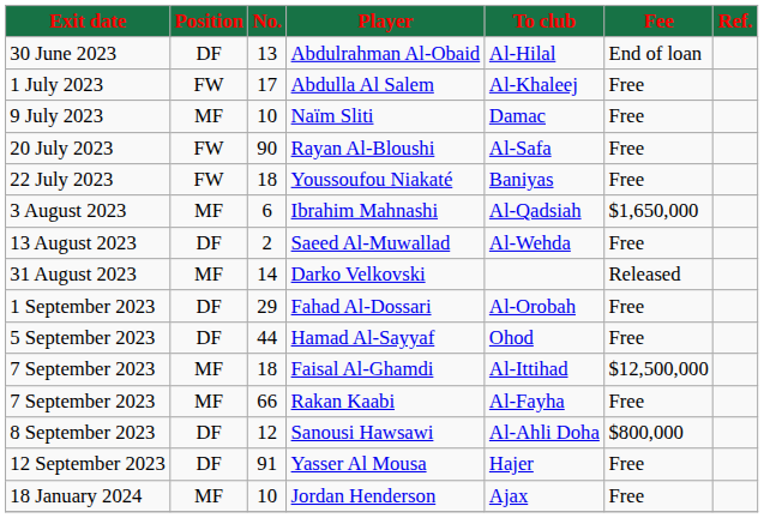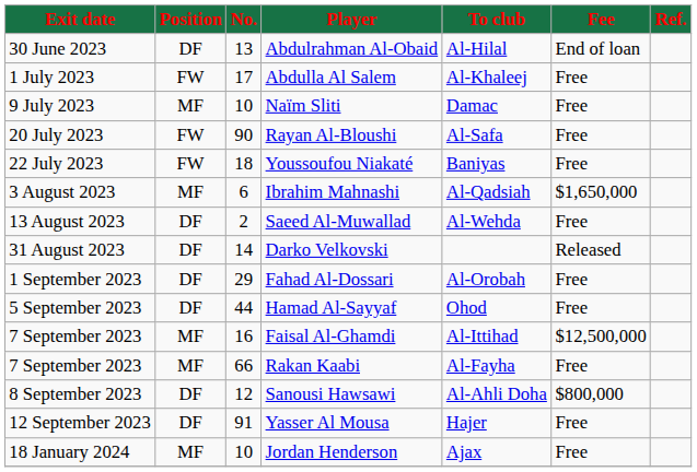 <table class="wikitable sortable">
 <tr>
 <th style="background:#177245; color:red;"><strong>Exit date</strong></th>
 <th style="background:#177245; color:red;"><strong>Position</strong></th>
 <th style="background:#177245; color:red;"><strong>No.</strong></th>
 <th style="background:#177245; color:red;"><strong>Player</strong></th>
 <th style="background:#177245; color:red;"><strong>To club</strong></th>
 <th style="background:#177245; color:red;"><strong>Fee</strong></th>
 <th style="background:#177245; color:red;"><strong>Ref.</strong></th>
 </tr>
 <tr>
 <td>30 June 2023</td>
 <td style="text-align:center;">DF</td>
 <td style="text-align:center;">13</td>
 <td style="text-align:left;"> <a href='#'>Abdulrahman Al-Obaid</a></td>
 <td style="text-align:left;"> <a href='#'>Al-Hilal</a></td>
 <td>End of loan</td>
 <td></td>
 </tr>
 <tr>
 <td>1 July 2023</td>
 <td style="text-align:center;">FW</td>
 <td style="text-align:center;">17</td>
 <td style="text-align:left;"> <a href='#'>Abdulla Al Salem</a></td>
 <td style="text-align:left;"> <a href='#'>Al-Khaleej</a></td>
 <td>Free</td>
 <td></td>
 </tr>
 <tr>
 <td>9 July 2023</td>
 <td style="text-align:center;">MF</td>
 <td style="text-align:center;">10</td>
 <td style="text-align:left;"> <a href='#'>Naïm Sliti</a></td>
 <td style="text-align:left;"> <a href='#'>Damac</a></td>
 <td>Free</td>
 <td></td>
 </tr>
 <tr>
 <td>20 July 2023</td>
 <td style="text-align:center;">FW</td>
 <td style="text-align:center;">90</td>
 <td style="text-align:left;"> <a href='#'>Rayan Al-Bloushi</a></td>
 <td style="text-align:left;"> <a href='#'>Al-Safa</a></td>
 <td>Free</td>
 <td></td>
 </tr>
 <tr>
 <td>22 July 2023</td>
 <td style="text-align:center;">FW</td>
 <td style="text-align:center;">18</td>
 <td style="text-align:left;"> <a href='#'>Youssoufou Niakaté</a></td>
 <td style="text-align:left;"> <a href='#'>Baniyas</a></td>
 <td>Free</td>
 <td></td>
 </tr>
 <tr>
 <td>3 August 2023</td>
 <td style="text-align:center;">MF</td>
 <td style="text-align:center;">6</td>
 <td style="text-align:left;"> <a href='#'>Ibrahim Mahnashi</a></td>
 <td style="text-align:left;"> <a href='#'>Al-Qadsiah</a></td>
 <td>$1,650,000</td>
 <td></td>
 </tr>
 <tr>
 <td>13 August 2023</td>
 <td style="text-align:center;">DF</td>
 <td style="text-align:center;">2</td>
 <td style="text-align:left;"> <a href='#'>Saeed Al-Muwallad</a></td>
 <td style="text-align:left;"> <a href='#'>Al-Wehda</a></td>
 <td>Free</td>
 <td></td>
 </tr>
 <tr>
 <td>31 August 2023</td>
-<td style="text-align:center;">MF</td>
+<td style="text-align:center;">DF</td>
 <td style="text-align:center;">14</td>
 <td style="text-align:left;"> <a href='#'>Darko Velkovski</a></td>
 <td style="text-align:left;"></td>
 <td>Released</td>
 <td></td>
 </tr>
 <tr>
 <td>1 September 2023</td>
 <td style="text-align:center;">DF</td>
 <td style="text-align:center;">29</td>
 <td style="text-align:left;"> <a href='#'>Fahad Al-Dossari</a></td>
 <td style="text-align:left;"> <a href='#'>Al-Orobah</a></td>
 <td>Free</td>
 <td></td>
 </tr>
 <tr>
 <td>5 September 2023</td>
 <td style="text-align:center;">DF</td>
 <td style="text-align:center;">44</td>
 <td style="text-align:left;"> <a href='#'>Hamad Al-Sayyaf</a></td>
 <td style="text-align:left;"> <a href='#'>Ohod</a></td>
 <td>Free</td>
 <td></td>
 </tr>
 <tr>
 <td>7 September 2023</td>
 <td style="text-align:center;">MF</td>
-<td style="text-align:center;">18</td>
+<td style="text-align:center;">16</td>
 <td style="text-align:left;"> <a href='#'>Faisal Al-Ghamdi</a></td>
 <td style="text-align:left;"> <a href='#'>Al-Ittihad</a></td>
 <td>$12,500,000</td>
 <td></td>
 </tr>
 <tr>
 <td>7 September 2023</td>
 <td style="text-align:center;">MF</td>
 <td style="text-align:center;">66</td>
 <td style="text-align:left;"> <a href='#'>Rakan Kaabi</a></td>
 <td style="text-align:left;"> <a href='#'>Al-Fayha</a></td>
 <td>Free</td>
 <td></td>
 </tr>
 <tr>
 <td>8 September 2023</td>
 <td style="text-align:center;">DF</td>
 <td style="text-align:center;">12</td>
 <td style="text-align:left;"> <a href='#'>Sanousi Hawsawi</a></td>
 <td style="text-align:left;"> <a href='#'>Al-Ahli Doha</a></td>
 <td>$800,000</td>
 <td></td>
 </tr>
 <tr>
 <td>12 September 2023</td>
 <td style="text-align:center;">DF</td>
 <td style="text-align:center;">91</td>
 <td style="text-align:left;"> <a href='#'>Yasser Al Mousa</a></td>
 <td style="text-align:left;"> <a href='#'>Hajer</a></td>
 <td>Free</td>
 <td></td>
 </tr>
 <tr>
 <td>18 January 2024</td>
 <td style="text-align:center;">MF</td>
 <td style="text-align:center;">10</td>
 <td style="text-align:left;"> <a href='#'>Jordan Henderson</a></td>
 <td style="text-align:left;"> <a href='#'>Ajax</a></td>
 <td>Free</td>
 <td></td>
 </tr>
 <tr>
 </tr>
 </table>
